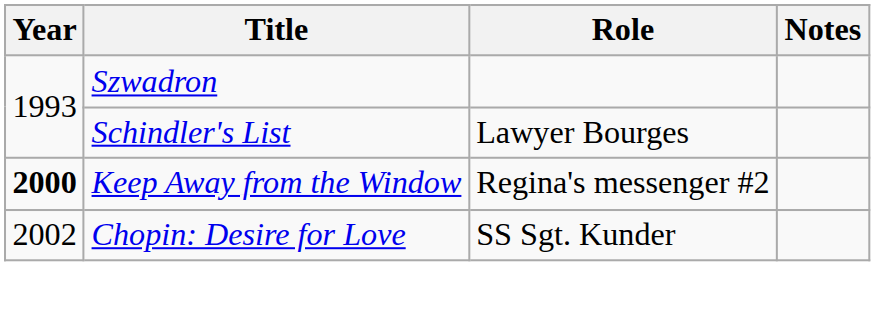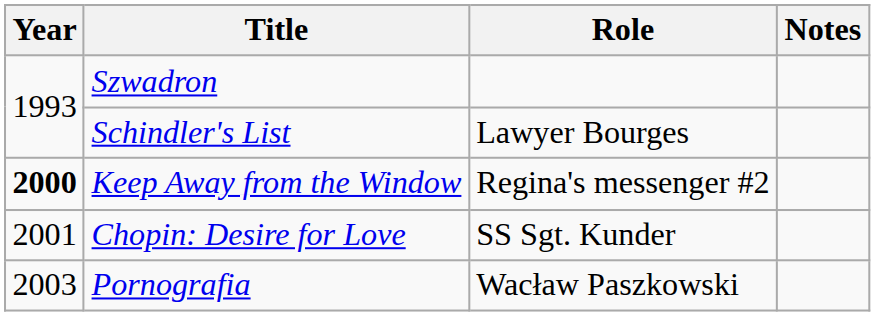 <table class="wikitable sortable">
 <tr>
 <th>Year</th>
 <th>Title</th>
 <th>Role</th>
 <th class="unsortable">Notes</th>
 </tr>
 <tr>
 <td rowspan=2>1993</td>
 <td><em><a href='#'>Szwadron</a></em></td>
 <td></td>
 <td></td>
 </tr>
 <tr>
 <td><em><a href='#'>Schindler's List</a></em></td>
 <td>Lawyer Bourges</td>
 <td></td>
 </tr>
 <tr>
 <td><strong>2000</strong></td>
 <td><em><a href='#'>Keep Away from the Window</a></em></td>
 <td>Regina's messenger #2</td>
 <td></td>
 </tr>
 <tr>
-<td>2002</td>
+<td>2001</td>
 <td><em><a href='#'>Chopin: Desire for Love</a></em></td>
 <td>SS Sgt. Kunder</td>
 <td></td>
 </tr>
+<tr>
+<td>2003</td>
+<td><em><a href='#'>Pornografia</a></em></td>
+<td>Wacław Paszkowski</td>
+<td></td>
+</tr>
 </table>
